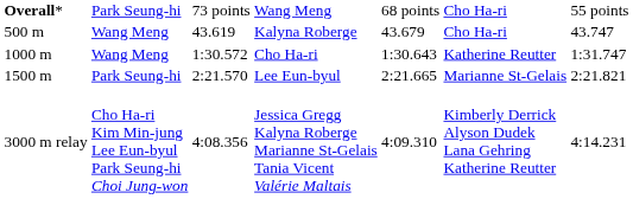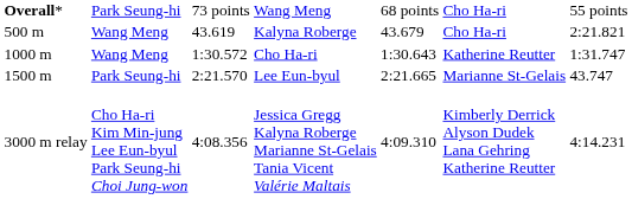 <table>
 <tr>
 <td><strong>Overall</strong>*</td>
 <td><a href='#'>Park Seung-hi</a><br></td>
 <td>73 points</td>
 <td><a href='#'>Wang Meng</a><br></td>
 <td>68 points</td>
 <td><a href='#'>Cho Ha-ri</a><br></td>
 <td>55 points</td>
 </tr>
 <tr>
 <td>500 m</td>
 <td><a href='#'>Wang Meng</a><br></td>
 <td>43.619</td>
 <td><a href='#'>Kalyna Roberge</a><br></td>
 <td>43.679</td>
 <td><a href='#'>Cho Ha-ri</a><br></td>
-<td>43.747</td>
+<td>2:21.821</td>
 </tr>
 <tr>
 <td>1000 m</td>
 <td><a href='#'>Wang Meng</a><br></td>
 <td>1:30.572</td>
 <td><a href='#'>Cho Ha-ri</a><br></td>
 <td>1:30.643</td>
 <td><a href='#'>Katherine Reutter</a><br></td>
 <td>1:31.747</td>
 </tr>
 <tr>
 <td>1500 m</td>
 <td><a href='#'>Park Seung-hi</a><br></td>
 <td>2:21.570</td>
 <td><a href='#'>Lee Eun-byul</a><br></td>
 <td>2:21.665</td>
 <td><a href='#'>Marianne St-Gelais</a><br></td>
-<td>2:21.821</td>
+<td>43.747</td>
 </tr>
 <tr>
 <td>3000 m relay</td>
 <td valign=top><br><a href='#'>Cho Ha-ri</a><br><a href='#'>Kim Min-jung</a><br><a href='#'>Lee Eun-byul</a><br><a href='#'>Park Seung-hi</a><br><em><a href='#'>Choi Jung-won</a></em></td>
 <td>4:08.356</td>
 <td valign=top><br><a href='#'>Jessica Gregg</a><br><a href='#'>Kalyna Roberge</a><br><a href='#'>Marianne St-Gelais</a><br><a href='#'>Tania Vicent</a><br><em><a href='#'>Valérie Maltais</a></em></td>
 <td>4:09.310</td>
 <td valign=top><br><a href='#'>Kimberly Derrick</a><br><a href='#'>Alyson Dudek</a><br><a href='#'>Lana Gehring</a><br><a href='#'>Katherine Reutter</a></td>
 <td>4:14.231</td>
 </tr>
 </table>
